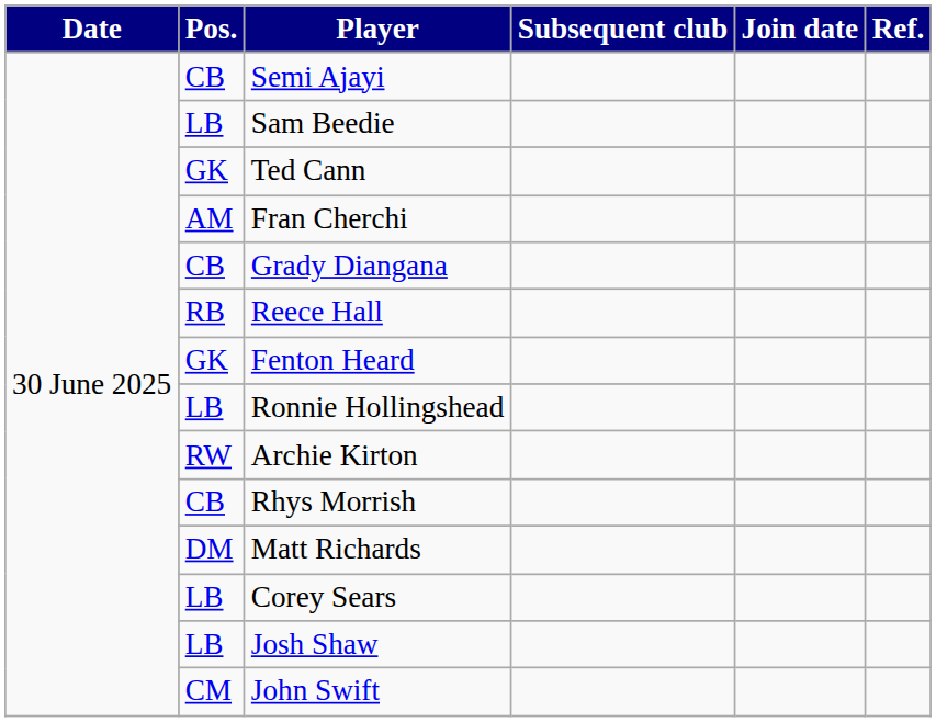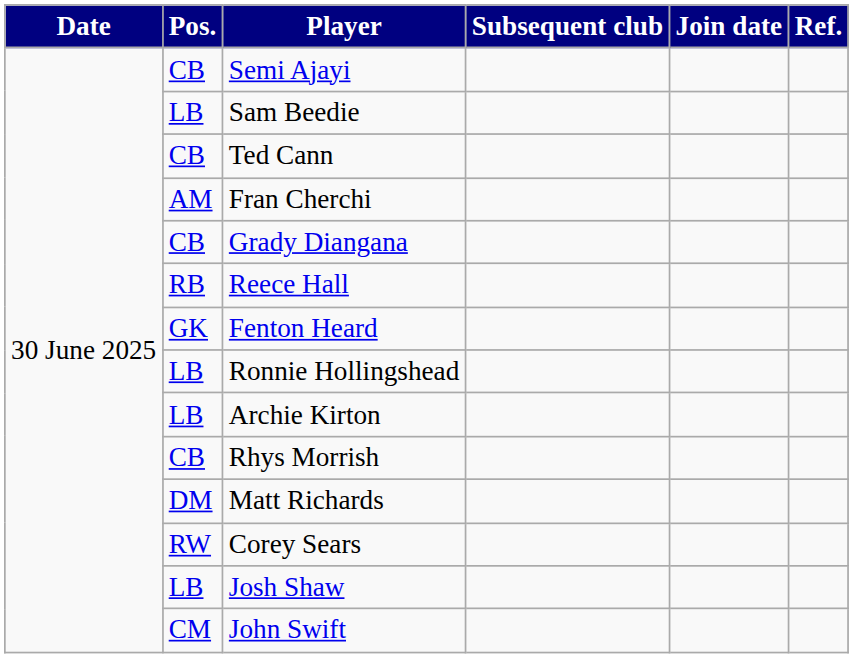 <table class="wikitable plainrowheaders sortable">
 <tr>
 <th style="background:#000080; color:white;">Date</th>
 <th style="background:#000080; color:white;">Pos.</th>
 <th style="background:#000080; color:white;">Player</th>
 <th style="background:#000080; color:white;">Subsequent club</th>
 <th style="background:#000080; color:white;">Join date</th>
 <th style="background:#000080; color:white;">Ref.</th>
 </tr>
 <tr>
 <td rowspan="14">30 June 2025</td>
 <td><a href='#'>CB</a></td>
 <td> <a href='#'>Semi Ajayi</a></td>
 <td></td>
 <td></td>
 <td></td>
 </tr>
 <tr>
 <td><a href='#'>LB</a></td>
 <td> Sam Beedie</td>
 <td></td>
 <td></td>
 <td></td>
 </tr>
 <tr>
-<td><a href='#'>GK</a></td>
+<td><a href='#'>CB</a></td>
 <td> Ted Cann</td>
 <td></td>
 <td></td>
 <td></td>
 </tr>
 <tr>
 <td><a href='#'>AM</a></td>
 <td> Fran Cherchi</td>
 <td></td>
 <td></td>
 <td></td>
 </tr>
 <tr>
 <td><a href='#'>CB</a></td>
 <td> <a href='#'>Grady Diangana</a></td>
 <td></td>
 <td></td>
 <td></td>
 </tr>
 <tr>
 <td><a href='#'>RB</a></td>
 <td> <a href='#'>Reece Hall</a></td>
 <td></td>
 <td></td>
 <td></td>
 </tr>
 <tr>
 <td><a href='#'>GK</a></td>
 <td> <a href='#'>Fenton Heard</a></td>
 <td></td>
 <td></td>
 <td></td>
 </tr>
 <tr>
 <td><a href='#'>LB</a></td>
 <td> Ronnie Hollingshead</td>
 <td></td>
 <td></td>
 <td></td>
 </tr>
 <tr>
-<td><a href='#'>RW</a></td>
+<td><a href='#'>LB</a></td>
 <td> Archie Kirton</td>
 <td></td>
 <td></td>
 <td></td>
 </tr>
 <tr>
 <td><a href='#'>CB</a></td>
 <td> Rhys Morrish</td>
 <td></td>
 <td></td>
 <td></td>
 </tr>
 <tr>
 <td><a href='#'>DM</a></td>
 <td> Matt Richards</td>
 <td></td>
 <td></td>
 <td></td>
 </tr>
 <tr>
-<td><a href='#'>LB</a></td>
+<td><a href='#'>RW</a></td>
 <td> Corey Sears</td>
 <td></td>
 <td></td>
 <td></td>
 </tr>
 <tr>
 <td><a href='#'>LB</a></td>
 <td> <a href='#'>Josh Shaw</a></td>
 <td></td>
 <td></td>
 <td></td>
 </tr>
 <tr>
 <td><a href='#'>CM</a></td>
 <td> <a href='#'>John Swift</a></td>
 <td></td>
 <td></td>
 <td></td>
 </tr>
 </table>
